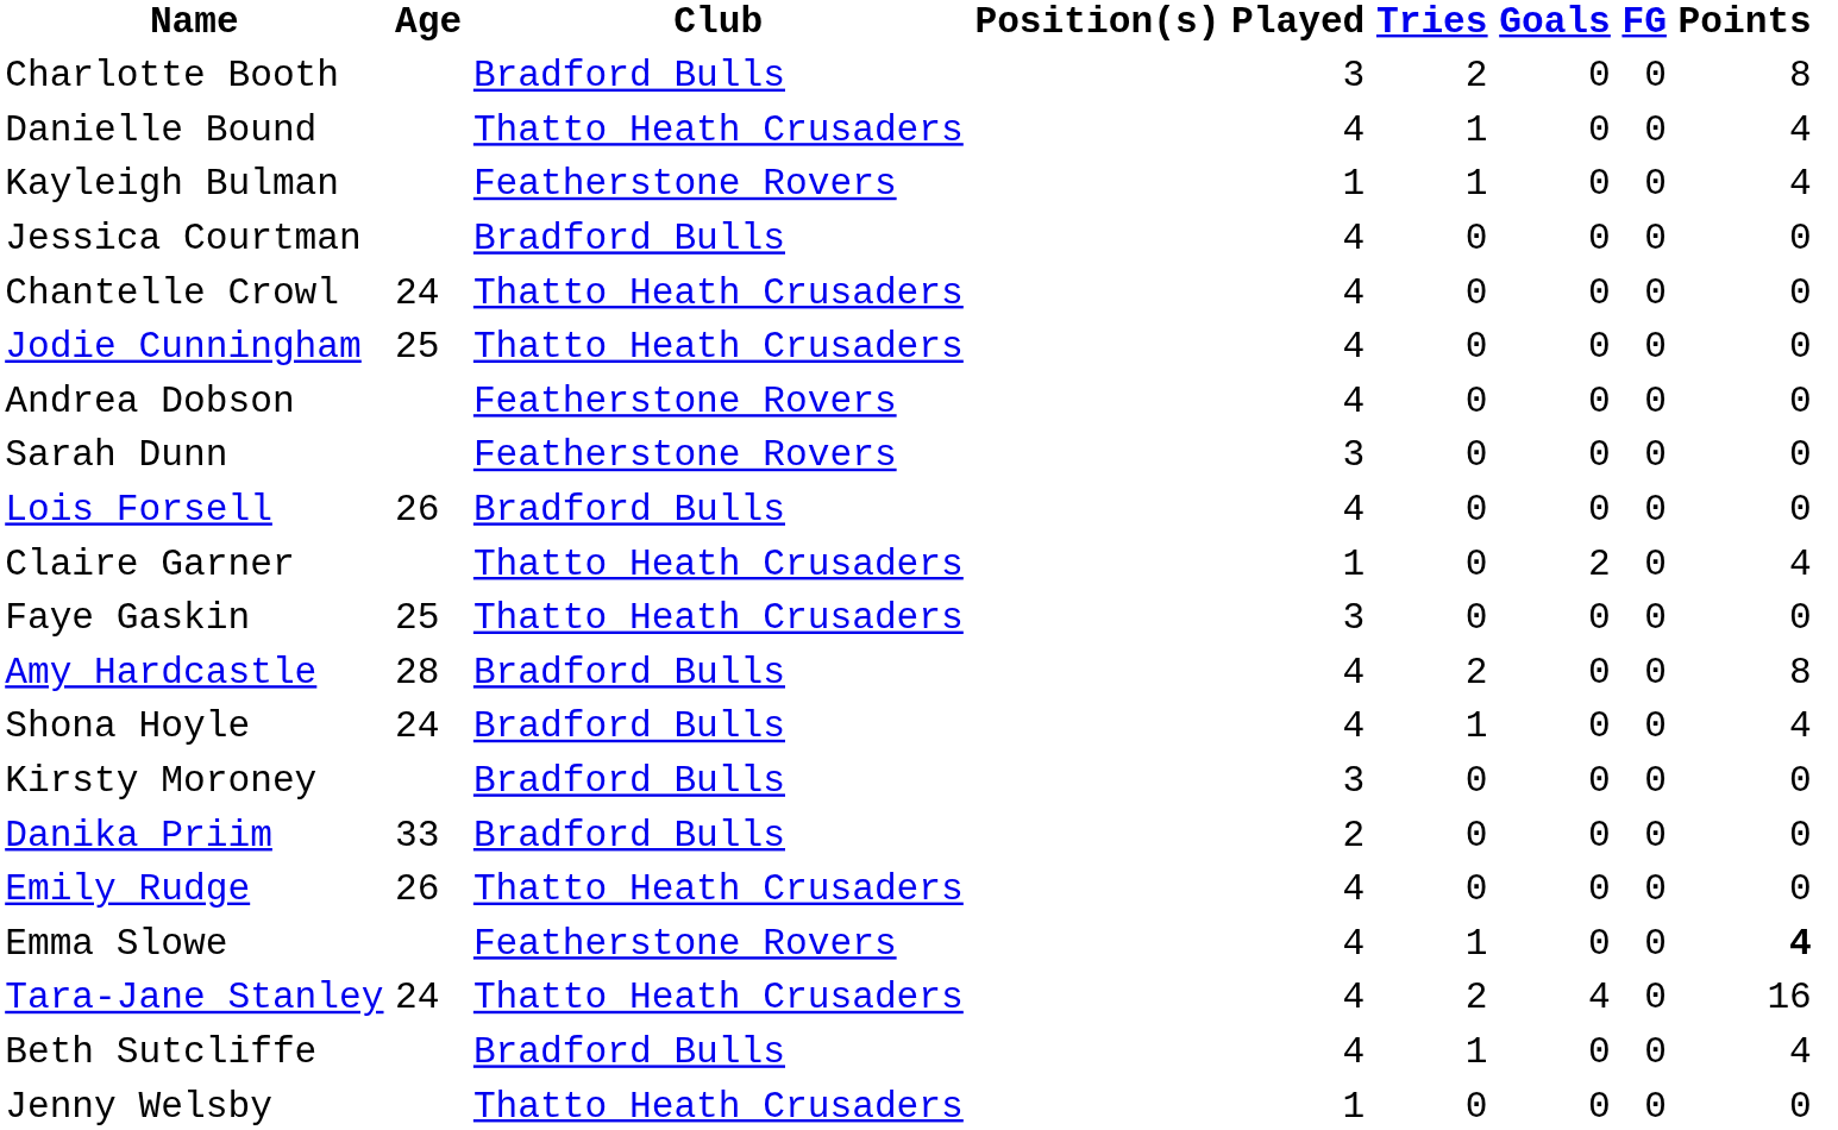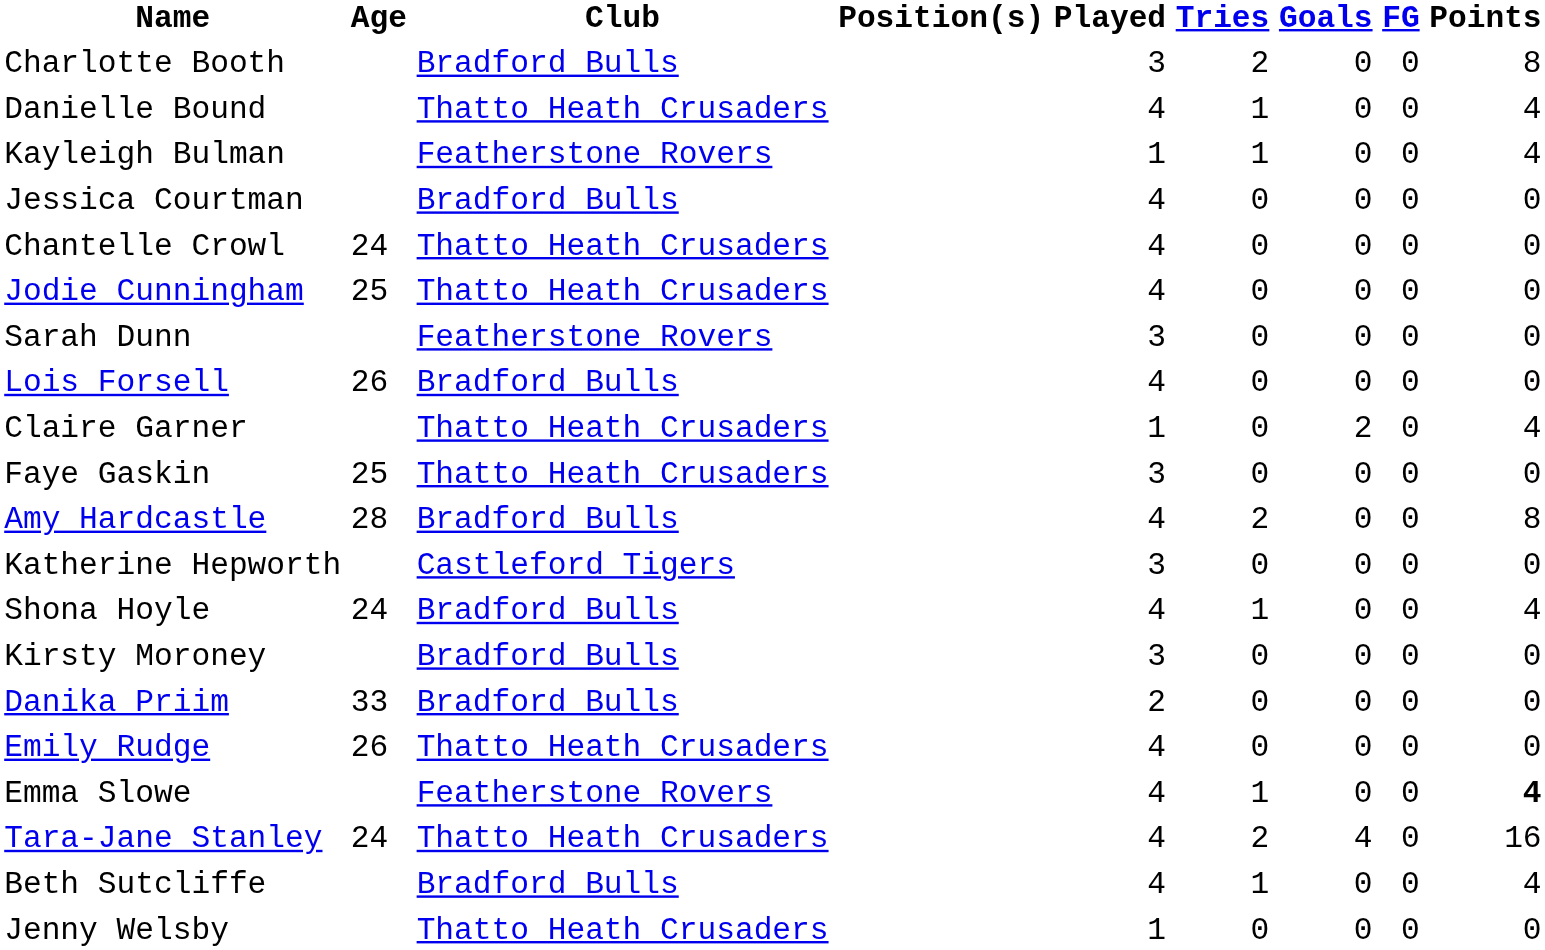 <table wikitable sortable>
 <tr>
 <th>Name</th>
 <th>Age</th>
 <th>Club</th>
 <th>Position(s)</th>
 <th>Played</th>
 <th><a href='#'>Tries</a></th>
 <th><a href='#'>Goals</a></th>
 <th><a href='#'>FG</a></th>
 <th>Points</th>
 </tr>
 <tr>
 <td>Charlotte Booth</td>
 <td></td>
 <td> <a href='#'>Bradford Bulls</a></td>
 <td></td>
 <td align=right>3</td>
 <td align=right>2</td>
 <td align=right>0</td>
 <td align=right>0</td>
 <td align=right>8</td>
 </tr>
 <tr>
 <td>Danielle Bound</td>
 <td></td>
 <td> <a href='#'>Thatto Heath Crusaders</a></td>
 <td></td>
 <td align=right>4</td>
 <td align=right>1</td>
 <td align=right>0</td>
 <td align=right>0</td>
 <td align=right>4</td>
 </tr>
 <tr>
 <td>Kayleigh Bulman</td>
 <td></td>
 <td> <a href='#'>Featherstone Rovers</a></td>
 <td></td>
 <td align=right>1</td>
 <td align=right>1</td>
 <td align=right>0</td>
 <td align=right>0</td>
 <td align=right>4</td>
 </tr>
 <tr>
 <td>Jessica Courtman</td>
 <td></td>
 <td> <a href='#'>Bradford Bulls</a></td>
 <td></td>
 <td align=right>4</td>
 <td align=right>0</td>
 <td align=right>0</td>
 <td align=right>0</td>
 <td align=right>0</td>
 </tr>
 <tr>
 <td>Chantelle Crowl</td>
 <td>24</td>
 <td> <a href='#'>Thatto Heath Crusaders</a></td>
 <td></td>
 <td align=right>4</td>
 <td align=right>0</td>
 <td align=right>0</td>
 <td align=right>0</td>
 <td align=right>0</td>
 </tr>
 <tr>
 <td><a href='#'>Jodie Cunningham</a></td>
 <td>25</td>
 <td> <a href='#'>Thatto Heath Crusaders</a></td>
 <td></td>
 <td align=right>4</td>
 <td align=right>0</td>
 <td align=right>0</td>
 <td align=right>0</td>
 <td align=right>0</td>
 </tr>
 <tr>
-<td>Andrea Dobson</td>
-<td></td>
-<td> <a href='#'>Featherstone Rovers</a></td>
-<td></td>
-<td align=right>4</td>
-<td align=right>0</td>
-<td align=right>0</td>
-<td align=right>0</td>
-<td align=right>0</td>
-</tr>
-<tr>
 <td>Sarah Dunn</td>
 <td></td>
 <td> <a href='#'>Featherstone Rovers</a></td>
 <td></td>
 <td align=right>3</td>
 <td align=right>0</td>
 <td align=right>0</td>
 <td align=right>0</td>
 <td align=right>0</td>
 </tr>
 <tr>
 <td><a href='#'>Lois Forsell</a></td>
 <td>26</td>
 <td> <a href='#'>Bradford Bulls</a></td>
 <td></td>
 <td align=right>4</td>
 <td align=right>0</td>
 <td align=right>0</td>
 <td align=right>0</td>
 <td align=right>0</td>
 </tr>
 <tr>
 <td>Claire Garner</td>
 <td></td>
 <td> <a href='#'>Thatto Heath Crusaders</a></td>
 <td></td>
 <td align=right>1</td>
 <td align=right>0</td>
 <td align=right>2</td>
 <td align=right>0</td>
 <td align=right>4</td>
 </tr>
 <tr>
 <td>Faye Gaskin</td>
 <td>25</td>
 <td> <a href='#'>Thatto Heath Crusaders</a></td>
 <td></td>
 <td align=right>3</td>
 <td align=right>0</td>
 <td align=right>0</td>
 <td align=right>0</td>
 <td align=right>0</td>
 </tr>
 <tr>
 <td><a href='#'>Amy Hardcastle</a></td>
 <td>28</td>
 <td> <a href='#'>Bradford Bulls</a></td>
 <td></td>
 <td align=right>4</td>
 <td align=right>2</td>
 <td align=right>0</td>
 <td align=right>0</td>
 <td align=right>8</td>
+</tr>
+<tr>
+<td>Katherine Hepworth</td>
+<td></td>
+<td> <a href='#'>Castleford Tigers</a></td>
+<td></td>
+<td align=right>3</td>
+<td align=right>0</td>
+<td align=right>0</td>
+<td align=right>0</td>
+<td align=right>0</td>
 </tr>
 <tr>
 <td>Shona Hoyle</td>
 <td>24</td>
 <td> <a href='#'>Bradford Bulls</a></td>
 <td></td>
 <td align=right>4</td>
 <td align=right>1</td>
 <td align=right>0</td>
 <td align=right>0</td>
 <td align=right>4</td>
 </tr>
 <tr>
 <td>Kirsty Moroney</td>
 <td></td>
 <td> <a href='#'>Bradford Bulls</a></td>
 <td></td>
 <td align=right>3</td>
 <td align=right>0</td>
 <td align=right>0</td>
 <td align=right>0</td>
 <td align=right>0</td>
 </tr>
 <tr>
 <td><a href='#'>Danika Priim</a></td>
 <td>33</td>
 <td> <a href='#'>Bradford Bulls</a></td>
 <td></td>
 <td align=right>2</td>
 <td align=right>0</td>
 <td align=right>0</td>
 <td align=right>0</td>
 <td align=right>0</td>
 </tr>
 <tr>
 <td><a href='#'>Emily Rudge</a></td>
 <td>26</td>
 <td> <a href='#'>Thatto Heath Crusaders</a></td>
 <td></td>
 <td align=right>4</td>
 <td align=right>0</td>
 <td align=right>0</td>
 <td align=right>0</td>
 <td align=right>0</td>
 </tr>
 <tr>
 <td>Emma Slowe</td>
 <td></td>
 <td> <a href='#'>Featherstone Rovers</a></td>
 <td></td>
 <td align=right>4</td>
 <td align=right>1</td>
 <td align=right>0</td>
 <td align=right>0</td>
 <td align=right><strong>4</strong></td>
 </tr>
 <tr>
 <td><a href='#'>Tara-Jane Stanley</a></td>
 <td>24</td>
 <td> <a href='#'>Thatto Heath Crusaders</a></td>
 <td></td>
 <td align=right>4</td>
 <td align=right>2</td>
 <td align=right>4</td>
 <td align=right>0</td>
 <td align=right>16</td>
 </tr>
 <tr>
 <td>Beth Sutcliffe</td>
 <td></td>
 <td> <a href='#'>Bradford Bulls</a></td>
 <td></td>
 <td align=right>4</td>
 <td align=right>1</td>
 <td align=right>0</td>
 <td align=right>0</td>
 <td align=right>4</td>
 </tr>
 <tr>
 <td>Jenny Welsby</td>
 <td></td>
 <td> <a href='#'>Thatto Heath Crusaders</a></td>
 <td></td>
 <td align=right>1</td>
 <td align=right>0</td>
 <td align=right>0</td>
 <td align=right>0</td>
 <td align=right>0</td>
 </tr>
 </table>
